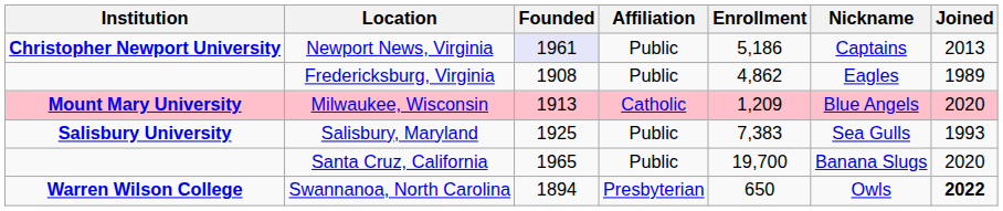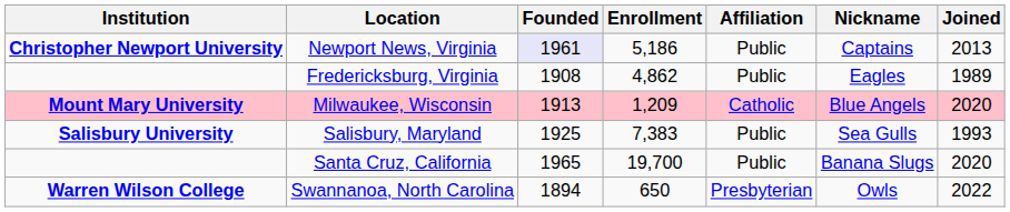 <table class="wikitable sortable" style="text-align:center;">
 <tr>
 <th>Institution</th>
 <th>Location</th>
 <th>Founded</th>
+<th>Enrollment</th>
 <th>Affiliation</th>
-<th>Enrollment</th>
 <th>Nickname</th>
 <th>Joined</th>
 </tr>
 <tr>
 <td><strong><a href='#'>Christopher Newport University</a></strong></td>
 <td><a href='#'>Newport News, Virginia</a></td>
 <td style="background: lavender;">1961</td>
+<td>5,186</td>
 <td>Public</td>
-<td>5,186</td>
 <td><a href='#'>Captains</a></td>
 <td>2013</td>
 </tr>
 <tr>
 <td></td>
 <td><a href='#'>Fredericksburg, Virginia</a></td>
 <td>1908</td>
+<td>4,862</td>
 <td>Public</td>
-<td>4,862</td>
 <td><a href='#'>Eagles</a></td>
 <td>1989</td>
 </tr>
 <tr bgcolor=pink>
 <td><strong><a href='#'>Mount Mary University</a></strong></td>
 <td><a href='#'>Milwaukee, Wisconsin</a></td>
 <td>1913</td>
+<td>1,209</td>
 <td><a href='#'>Catholic</a><br></td>
-<td>1,209</td>
 <td><a href='#'>Blue Angels</a></td>
 <td>2020</td>
 </tr>
 <tr>
 <td><strong><a href='#'>Salisbury University</a></strong></td>
 <td><a href='#'>Salisbury, Maryland</a></td>
 <td>1925</td>
+<td>7,383</td>
 <td>Public<br></td>
-<td>7,383</td>
 <td><a href='#'>Sea Gulls</a></td>
 <td>1993</td>
 </tr>
 <tr>
 <td></td>
 <td><a href='#'>Santa Cruz, California</a></td>
 <td>1965</td>
+<td>19,700</td>
 <td>Public<br></td>
-<td>19,700</td>
 <td><a href='#'>Banana Slugs</a></td>
 <td>2020</td>
 </tr>
 <tr>
 <td><strong><a href='#'>Warren Wilson College</a></strong></td>
 <td><a href='#'>Swannanoa, North Carolina</a></td>
 <td>1894</td>
+<td>650</td>
 <td><a href='#'>Presbyterian</a><br></td>
-<td>650</td>
 <td><a href='#'>Owls</a></td>
-<td><strong>2022</strong></td>
+<td>2022</td>
 </tr>
 </table>
